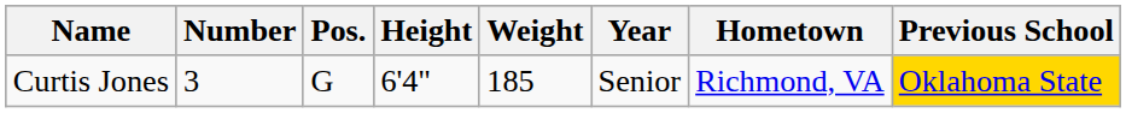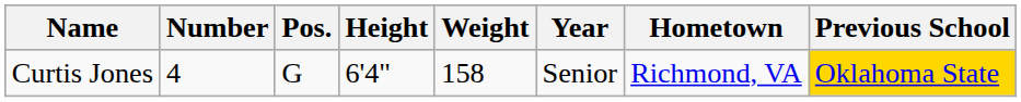 <table class="wikitable sortable" border="1">
 <tr>
 <th>Name</th>
 <th>Number</th>
 <th>Pos.</th>
 <th>Height</th>
 <th>Weight</th>
 <th>Year</th>
 <th>Hometown</th>
 <th class="unsortable">Previous School</th>
 </tr>
 <tr>
 <td>Curtis Jones</td>
-<td>3</td>
+<td>4</td>
 <td>G</td>
 <td>6'4"</td>
-<td>185</td>
+<td>158</td>
 <td>Senior</td>
 <td><a href='#'>Richmond, VA</a></td>
 <td style="background: gold;"><a href='#'>Oklahoma State</a></td>
 </tr>
 </table>
